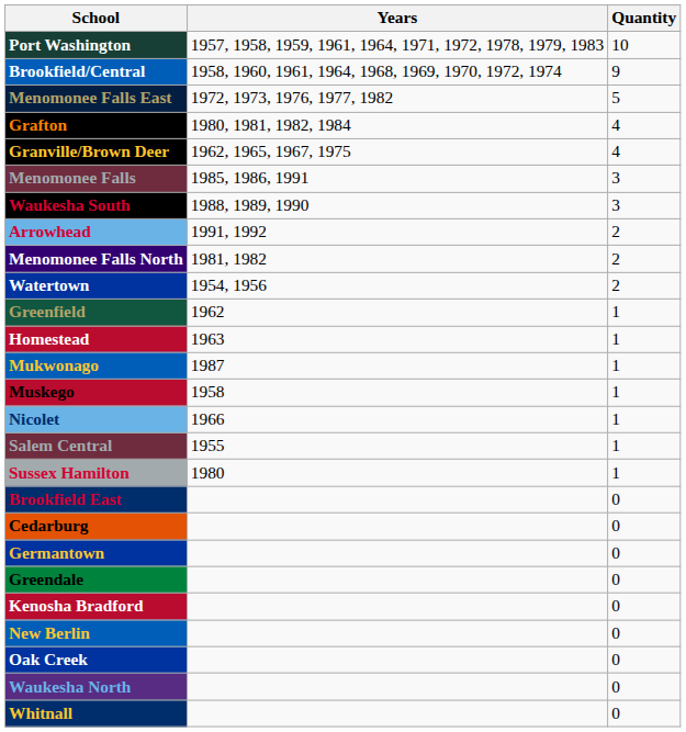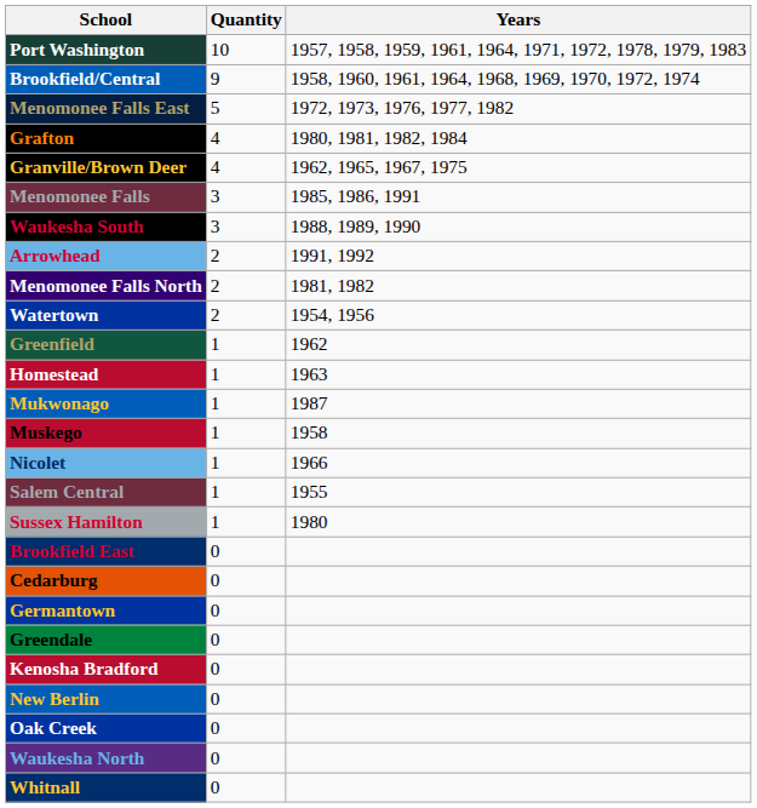 <table class="wikitable">
 <tr>
 <th>School</th>
+<th>Quantity</th>
 <th>Years</th>
-<th>Quantity</th>
 </tr>
 <tr>
 <td style="background: #173f35; color: white"><strong>Port Washington</strong></td>
+<td>10</td>
 <td>1957, 1958, 1959, 1961, 1964, 1971, 1972, 1978, 1979, 1983</td>
-<td>10</td>
 </tr>
 <tr>
 <td style="background: #005eb8; color: white"><strong>Brookfield/Central</strong></td>
+<td>9</td>
 <td>1958, 1960, 1961, 1964, 1968, 1969, 1970, 1972, 1974</td>
-<td>9</td>
 </tr>
 <tr>
 <td style="background: #041e42; color: #b3a369"><strong>Menomonee Falls East</strong></td>
+<td>5</td>
 <td>1972, 1973, 1976, 1977, 1982</td>
-<td>5</td>
 </tr>
 <tr>
 <td style="background: black; color: #ff8200"><strong>Grafton</strong></td>
+<td>4</td>
 <td>1980, 1981, 1982, 1984</td>
-<td>4</td>
 </tr>
 <tr>
 <td style="background: black; color: #ffc72c"><strong>Granville/Brown Deer</strong></td>
+<td>4</td>
 <td>1962, 1965, 1967, 1975</td>
-<td>4</td>
 </tr>
 <tr>
 <td style="background: #6f2c3f; color: #a2aaad"><strong>Menomonee Falls</strong></td>
+<td>3</td>
 <td>1985, 1986, 1991</td>
-<td>3</td>
 </tr>
 <tr>
 <td style="background: black; color: #d50032"><strong>Waukesha South</strong></td>
+<td>3</td>
 <td>1988, 1989, 1990</td>
-<td>3</td>
 </tr>
 <tr>
 <td style="background: #69b3e7; color: #d50032"><strong>Arrowhead</strong></td>
+<td>2</td>
 <td>1991, 1992</td>
-<td>2</td>
 </tr>
 <tr>
 <td style="background: #330072; color: white"><strong>Menomonee Falls North</strong></td>
+<td>2</td>
 <td>1981, 1982</td>
-<td>2</td>
 </tr>
 <tr>
 <td style="background: #0032a0; color: white"><strong>Watertown</strong></td>
+<td>2</td>
 <td>1954, 1956</td>
-<td>2</td>
 </tr>
 <tr>
 <td style="background: #115740; color: #b3a369"><strong>Greenfield</strong></td>
+<td>1</td>
 <td>1962</td>
-<td>1</td>
 </tr>
 <tr>
 <td style="background: #ba0c2f; color: white"><strong>Homestead</strong></td>
+<td>1</td>
 <td>1963</td>
-<td>1</td>
 </tr>
 <tr>
 <td style="background: #005eb8; color: #ffc72c"><strong>Mukwonago</strong></td>
+<td>1</td>
 <td>1987</td>
-<td>1</td>
 </tr>
 <tr>
 <td style="background: #ba0c2f; color: black"><strong>Muskego</strong></td>
+<td>1</td>
 <td>1958</td>
-<td>1</td>
 </tr>
 <tr>
 <td style="background: #69b3e7; color: #002d6c"><strong>Nicolet</strong></td>
+<td>1</td>
 <td>1966</td>
-<td>1</td>
 </tr>
 <tr>
 <td style="background: #6f2c3f; color: #a2aaad"><strong>Salem Central</strong></td>
+<td>1</td>
 <td>1955</td>
-<td>1</td>
 </tr>
 <tr>
 <td style="background: #a2aaad; color: #d50032"><strong>Sussex Hamilton</strong></td>
+<td>1</td>
 <td>1980</td>
-<td>1</td>
 </tr>
 <tr>
 <td style="background: #002d6c; color: #d50032"><strong>Brookfield East</strong></td>
+<td>0</td>
 <td></td>
-<td>0</td>
 </tr>
 <tr>
 <td style="background: #e35205; color: black"><strong>Cedarburg</strong></td>
+<td>0</td>
 <td></td>
-<td>0</td>
 </tr>
 <tr>
 <td style="background: #0032a0; color: #ffc72c"><strong>Germantown</strong></td>
+<td>0</td>
 <td></td>
-<td>0</td>
 </tr>
 <tr>
 <td style="background: #00843d; color: black"><strong>Greendale</strong></td>
+<td>0</td>
 <td></td>
-<td>0</td>
 </tr>
 <tr>
 <td style="background: #ba0c2f; color: white"><strong>Kenosha Bradford</strong></td>
+<td>0</td>
 <td></td>
-<td>0</td>
 </tr>
 <tr>
 <td style="background: #005eb8; color: #ffc72c"><strong>New Berlin</strong></td>
+<td>0</td>
 <td></td>
-<td>0</td>
 </tr>
 <tr>
 <td style="background: #0032a0; color: white"><strong>Oak Creek</strong></td>
+<td>0</td>
 <td></td>
-<td>0</td>
 </tr>
 <tr>
 <td style="background: #582c83; color: #69b3e7"><strong>Waukesha North</strong></td>
+<td>0</td>
 <td></td>
-<td>0</td>
 </tr>
 <tr>
 <td style="background: #002d6c; color: #ffc72c"><strong>Whitnall</strong></td>
+<td>0</td>
 <td></td>
-<td>0</td>
 </tr>
 </table>
